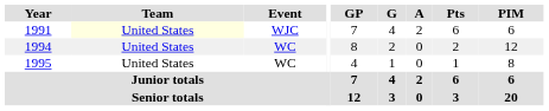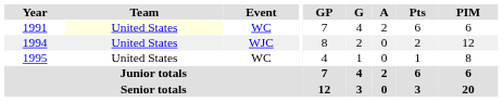 <table border="0" cellpadding="1" cellspacing="0" ID="Table3" style="text-align:center; width:40em">
 <tr bgcolor="#e0e0e0">
 <th>Year</th>
 <th>Team</th>
 <th>Event</th>
 <th rowspan="102" bgcolor="#ffffff"></th>
 <th>GP</th>
 <th>G</th>
 <th>A</th>
 <th>Pts</th>
 <th>PIM</th>
 </tr>
 <tr>
 <td><a href='#'>1991</a></td>
 <td style="background: lightyellow;"><a href='#'>United States</a></td>
-<td><a href='#'>WJC</a></td>
+<td><a href='#'>WC</a></td>
 <td>7</td>
 <td>4</td>
 <td>2</td>
 <td>6</td>
 <td>6</td>
 </tr>
 <tr bgcolor="#f0f0f0">
 <td><a href='#'>1994</a></td>
 <td><a href='#'>United States</a></td>
-<td><a href='#'>WC</a></td>
+<td><a href='#'>WJC</a></td>
 <td>8</td>
 <td>2</td>
 <td>0</td>
 <td>2</td>
 <td>12</td>
 </tr>
 <tr>
 <td><a href='#'>1995</a></td>
 <td>United States</td>
 <td>WC</td>
 <td>4</td>
 <td>1</td>
 <td>0</td>
 <td>1</td>
 <td>8</td>
 </tr>
 <tr bgcolor="#e0e0e0">
 <th colspan="4">Junior totals</th>
 <th>7</th>
 <th>4</th>
 <th>2</th>
 <th>6</th>
 <th>6</th>
 </tr>
 <tr bgcolor="#e0e0e0">
 <th colspan="4">Senior totals</th>
 <th>12</th>
 <th>3</th>
 <th>0</th>
 <th>3</th>
 <th>20</th>
 </tr>
 </table>
